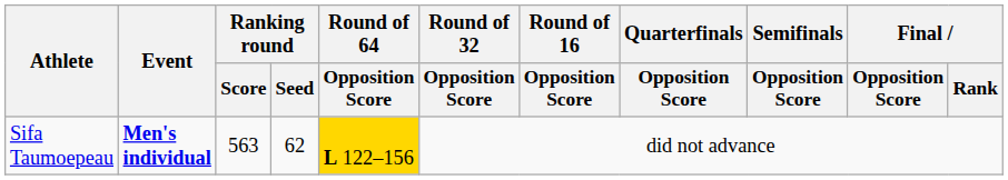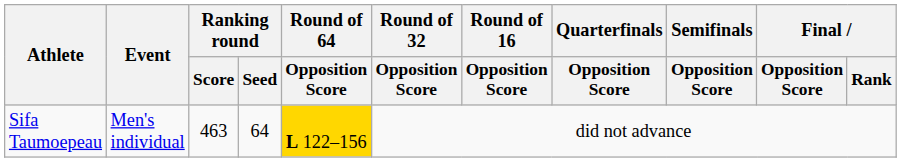 <table class="wikitable" style="font-size:90%">
 <tr>
 <th rowspan="2">Athlete</th>
 <th rowspan="2">Event</th>
 <th colspan="2">Ranking round</th>
 <th>Round of 64</th>
 <th>Round of 32</th>
 <th>Round of 16</th>
 <th>Quarterfinals</th>
 <th>Semifinals</th>
 <th colspan="2">Final / </th>
 </tr>
 <tr style="font-size:95%">
 <th>Score</th>
 <th>Seed</th>
 <th>Opposition<br>Score</th>
 <th>Opposition<br>Score</th>
 <th>Opposition<br>Score</th>
 <th>Opposition<br>Score</th>
 <th>Opposition<br>Score</th>
 <th>Opposition<br>Score</th>
 <th>Rank</th>
 </tr>
 <tr align=center>
 <td align=left><a href='#'>Sifa Taumoepeau</a></td>
-<td align=left><strong><a href='#'>Men's individual</a></strong></td>
-<td>563</td>
-<td>62</td>
+<td align=left><a href='#'>Men's individual</a></td>
+<td>463</td>
+<td>64</td>
 <td style="background: gold;"><br><strong>L</strong> 122–156</td>
 <td colspan=6>did not advance</td>
 </tr>
 </table>
